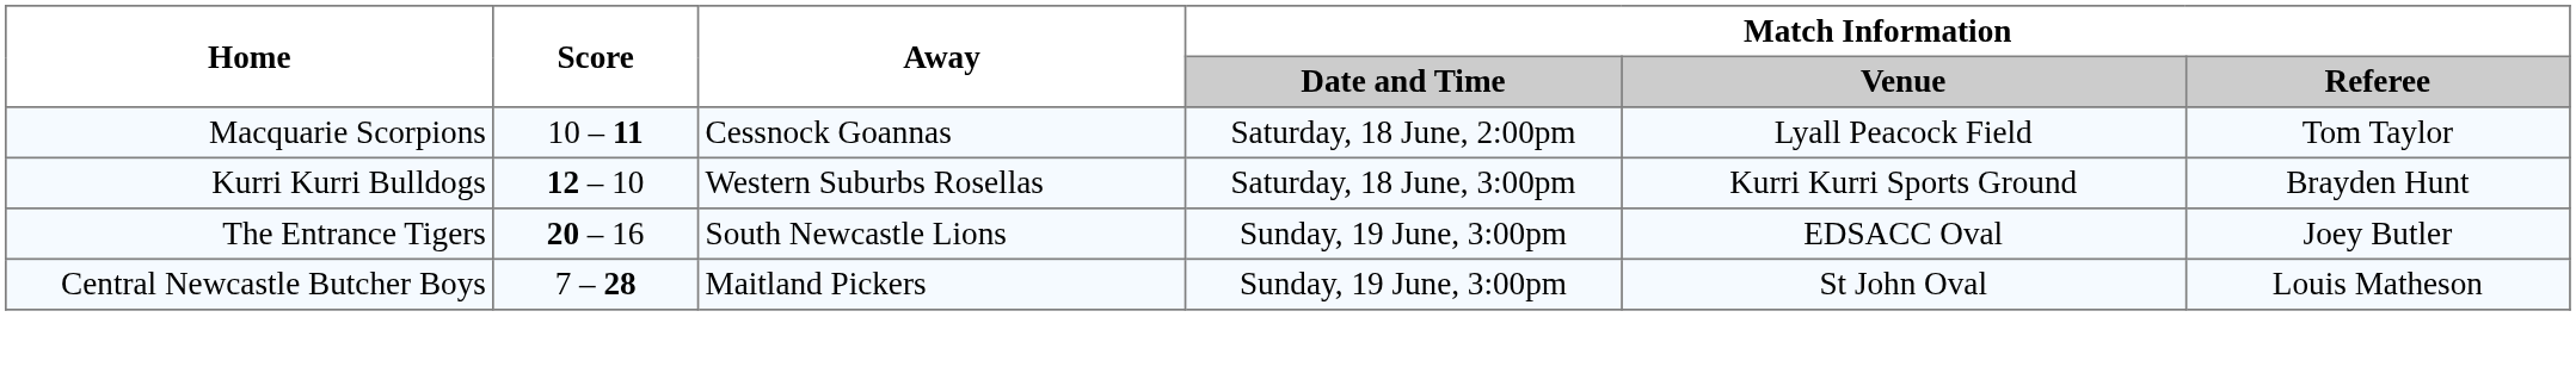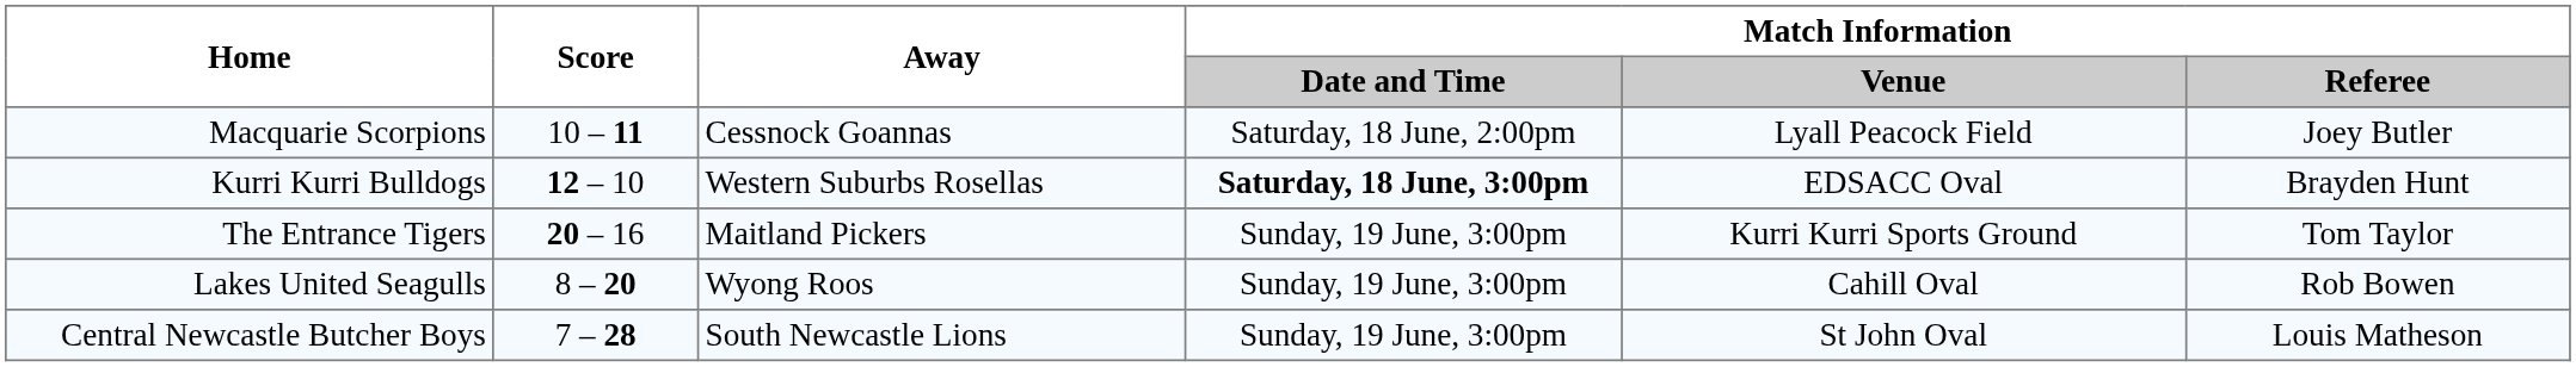 <table border="1" cellpadding="3" cellspacing="0" width="100%" style="border-collapse:collapse;  text-align:center;">
 <tr>
 <th rowspan="2" width="19%">Home</th>
 <th rowspan="2" width="8%">Score</th>
 <th rowspan="2" width="19%">Away</th>
 <th colspan="3">Match Information</th>
 </tr>
 <tr bgcolor="#CCCCCC">
 <th width="17%">Date and Time</th>
 <th width="22%">Venue</th>
 <th width="50%">Referee</th>
 </tr>
 <tr style="text-align:center; background:#f5faff;">
 <td align="right">Macquarie Scorpions </td>
 <td>10 – <strong>11</strong></td>
 <td align="left"> Cessnock Goannas</td>
 <td>Saturday, 18 June, 2:00pm</td>
 <td>Lyall Peacock Field</td>
-<td>Tom Taylor</td>
+<td>Joey Butler</td>
 </tr>
 <tr style="text-align:center; background:#f5faff;">
 <td align="right">Kurri Kurri Bulldogs </td>
 <td><strong>12</strong> – 10</td>
 <td align="left"> Western Suburbs Rosellas</td>
-<td>Saturday, 18 June, 3:00pm</td>
-<td>Kurri Kurri Sports Ground</td>
+<td><strong>Saturday, 18 June, 3:00pm</strong></td>
+<td>EDSACC Oval</td>
 <td>Brayden Hunt</td>
 </tr>
 <tr style="text-align:center; background:#f5faff;">
 <td align="right">The Entrance Tigers </td>
 <td><strong>20</strong> – 16</td>
-<td align="left"> South Newcastle Lions</td>
+<td align="left"> Maitland Pickers</td>
 <td>Sunday, 19 June, 3:00pm</td>
-<td>EDSACC Oval</td>
-<td>Joey Butler</td>
+<td>Kurri Kurri Sports Ground</td>
+<td>Tom Taylor</td>
+</tr>
+<tr style="text-align:center; background:#f5faff;">
+<td align="right">Lakes United Seagulls </td>
+<td>8 – <strong>20</strong></td>
+<td align="left"> Wyong Roos</td>
+<td>Sunday, 19 June, 3:00pm</td>
+<td>Cahill Oval</td>
+<td>Rob Bowen</td>
 </tr>
 <tr style="text-align:center; background:#f5faff;">
 <td align="right">Central Newcastle Butcher Boys </td>
 <td>7 – <strong>28</strong></td>
-<td align="left"> Maitland Pickers</td>
+<td align="left"> South Newcastle Lions</td>
 <td>Sunday, 19 June, 3:00pm</td>
 <td>St John Oval</td>
 <td>Louis Matheson</td>
 </tr>
 </table>
